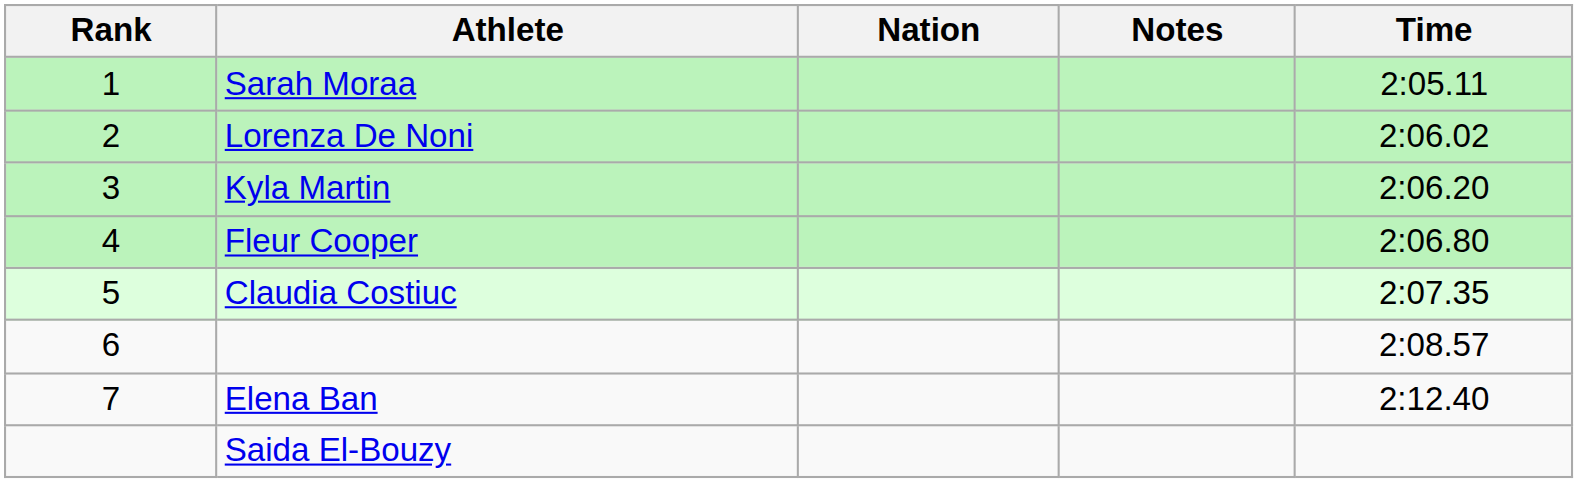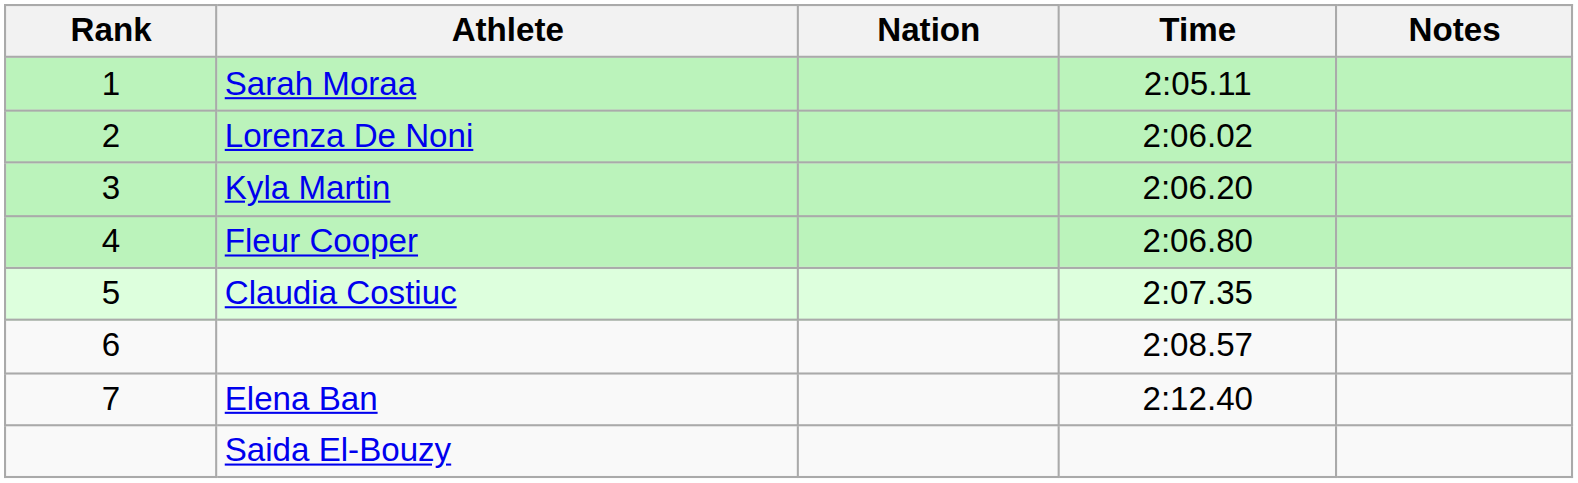 <table class="wikitable sortable" style="text-align:center;width: 60%;">
 <tr>
 <th scope="col">Rank</th>
 <th scope="col">Athlete</th>
 <th scope="col">Nation</th>
+<th scope="col">Time</th>
 <th scope="col">Notes</th>
-<th scope="col">Time</th>
 </tr>
 <tr bgcolor=bbf3bb>
 <td>1</td>
 <td align=left><a href='#'>Sarah Moraa</a></td>
 <td align=left></td>
+<td>2:05.11</td>
 <td></td>
-<td>2:05.11</td>
 </tr>
 <tr bgcolor=bbf3bb>
 <td>2</td>
 <td align=left><a href='#'>Lorenza De Noni</a></td>
 <td align=left></td>
+<td>2:06.02</td>
 <td></td>
-<td>2:06.02</td>
 </tr>
 <tr bgcolor=bbf3bb>
 <td>3</td>
 <td align=left><a href='#'>Kyla Martin</a></td>
 <td align=left></td>
+<td>2:06.20</td>
 <td></td>
-<td>2:06.20</td>
 </tr>
 <tr bgcolor=bbf3bb>
 <td>4</td>
 <td align=left><a href='#'>Fleur Cooper</a></td>
 <td align=left></td>
+<td>2:06.80</td>
 <td></td>
-<td>2:06.80</td>
 </tr>
 <tr bgcolor=ddffdd>
 <td>5</td>
 <td align=left><a href='#'>Claudia Costiuc</a></td>
 <td align=left></td>
+<td>2:07.35</td>
 <td></td>
-<td>2:07.35</td>
 </tr>
 <tr>
 <td>6</td>
 <td align=left></td>
 <td align=left></td>
+<td>2:08.57</td>
 <td></td>
-<td>2:08.57</td>
 </tr>
 <tr>
 <td>7</td>
 <td align=left><a href='#'>Elena Ban</a></td>
 <td align=left></td>
+<td>2:12.40</td>
 <td></td>
-<td>2:12.40</td>
 </tr>
 <tr>
 <td></td>
 <td align=left><a href='#'>Saida El-Bouzy</a></td>
 <td align=left></td>
 <td></td>
 <td></td>
 </tr>
 </table>
